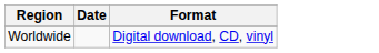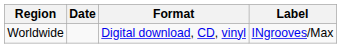 <table class=wikitable>
 <tr>
 <th>Region</th>
 <th>Date</th>
 <th>Format</th>
+<th>Label</th>
 </tr>
 <tr>
 <td>Worldwide</td>
 <td></td>
 <td><a href='#'>Digital download</a>, <a href='#'>CD</a>, <a href='#'>vinyl</a></td>
+<td><a href='#'>INgrooves</a>/Max</td>
 </tr>
 </table>
